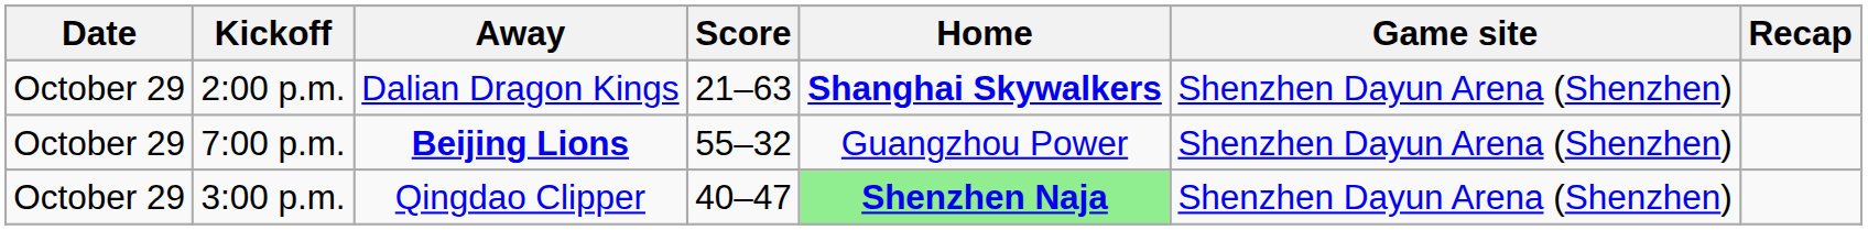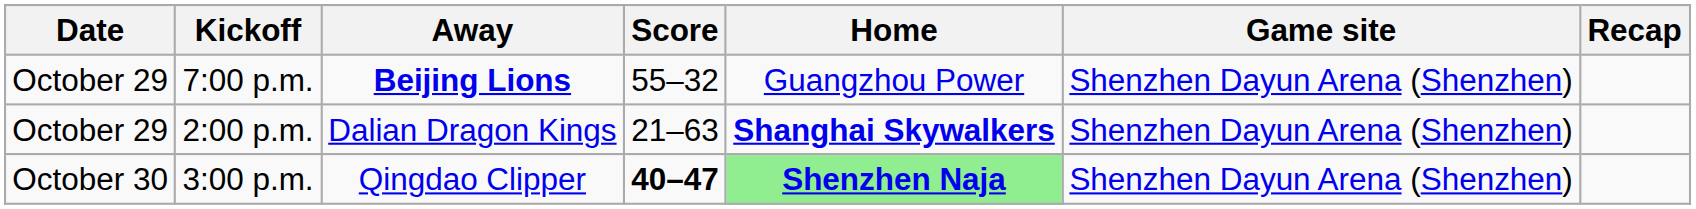 <table class="wikitable" style="font-size: 95%;">
 <tr>
 <th>Date</th>
 <th>Kickoff</th>
 <th>Away</th>
 <th>Score</th>
 <th>Home</th>
 <th>Game site</th>
 <th>Recap</th>
 </tr>
 <tr style="text-align:center;">
 <td>October 29</td>
-<td>2:00 p.m.</td>
-<td><a href='#'>Dalian Dragon Kings</a></td>
-<td>21–63</td>
-<td><strong><a href='#'>Shanghai Skywalkers</a></strong></td>
-<td><a href='#'>Shenzhen Dayun Arena</a> (<a href='#'>Shenzhen</a>)</td>
-<td></td>
-</tr>
-<tr style="text-align:center;">
-<td>October 29</td>
 <td>7:00 p.m.</td>
 <td><strong><a href='#'>Beijing Lions</a></strong></td>
 <td>55–32</td>
 <td><a href='#'>Guangzhou Power</a></td>
 <td><a href='#'>Shenzhen Dayun Arena</a> (<a href='#'>Shenzhen</a>)</td>
 <td></td>
 </tr>
 <tr style="text-align:center;">
 <td>October 29</td>
+<td>2:00 p.m.</td>
+<td><a href='#'>Dalian Dragon Kings</a></td>
+<td>21–63</td>
+<td><strong><a href='#'>Shanghai Skywalkers</a></strong></td>
+<td><a href='#'>Shenzhen Dayun Arena</a> (<a href='#'>Shenzhen</a>)</td>
+<td></td>
+</tr>
+<tr style="text-align:center;">
+<td>October 30</td>
 <td>3:00 p.m.</td>
 <td><a href='#'>Qingdao Clipper</a></td>
-<td>40–47</td>
+<td><strong>40–47</strong></td>
 <td style="background: lightgreen;"><strong><a href='#'>Shenzhen Naja</a></strong></td>
 <td><a href='#'>Shenzhen Dayun Arena</a> (<a href='#'>Shenzhen</a>)</td>
 <td></td>
 </tr>
 </table>
